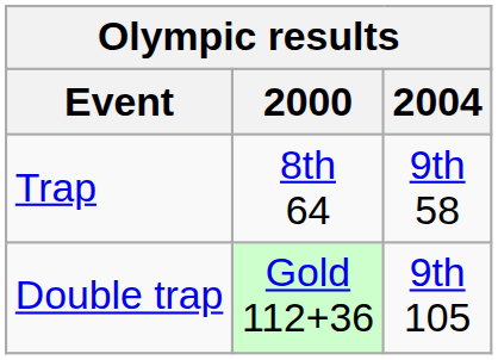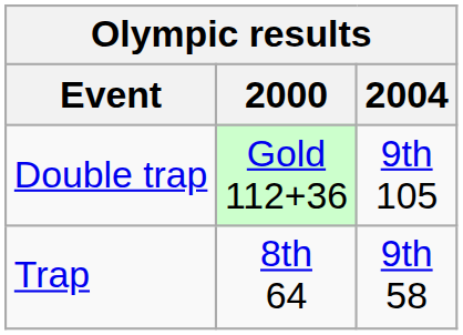 <table class="wikitable" style="text-align: center">
 <tr>
 <th colspan=3>Olympic results</th>
 </tr>
 <tr>
 <th>Event</th>
 <th>2000</th>
 <th>2004</th>
 </tr>
 <tr>
+<td align=left><a href='#'>Double trap</a></td>
+<td style="background: #ccffcc"> <a href='#'>Gold</a><br>112+36</td>
+<td><a href='#'>9th</a><br>105</td>
+</tr>
+<tr>
 <td align=left><a href='#'>Trap</a></td>
 <td><a href='#'>8th</a><br>64</td>
 <td><a href='#'>9th</a><br>58</td>
 </tr>
-<tr>
-<td align=left><a href='#'>Double trap</a></td>
-<td style="background: #ccffcc"> <a href='#'>Gold</a><br>112+36</td>
-<td><a href='#'>9th</a><br>105</td>
-</tr>
 </table>
